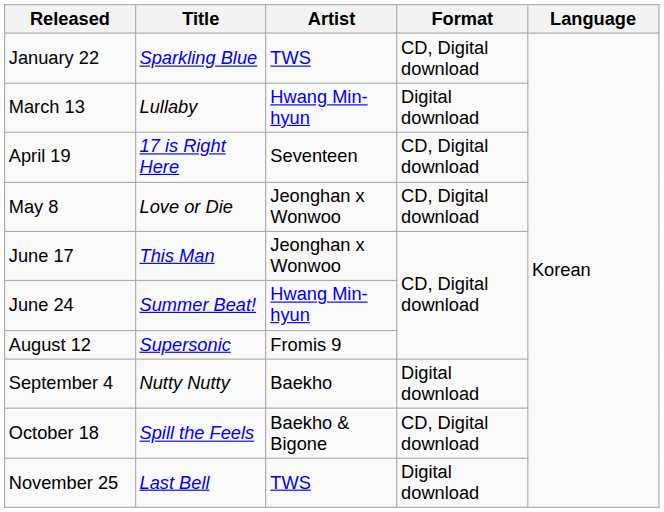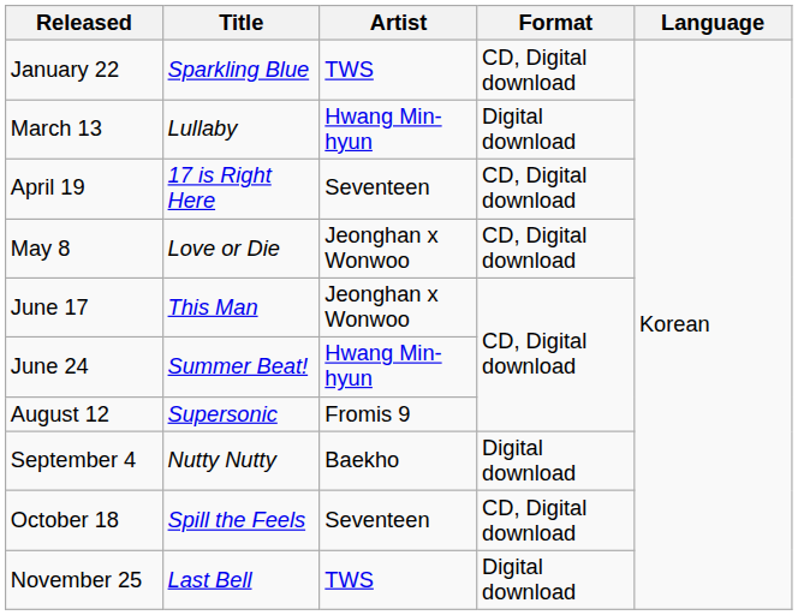 <table class="wikitable sortable" align="left center" style="width:65%;">
 <tr>
 <th style="width:20%;">Released</th>
 <th style="width:20%;">Title</th>
 <th style="width:20%;">Artist</th>
 <th style="width:20%;">Format</th>
 <th style="width:20%;">Language</th>
 </tr>
 <tr>
 <td>January 22</td>
 <td><em><a href='#'>Sparkling Blue</a></em></td>
 <td><a href='#'>TWS</a></td>
 <td rowspan="1">CD, Digital download</td>
 <td rowspan="10">Korean</td>
 </tr>
 <tr>
 <td>March 13</td>
 <td><em>Lullaby</em></td>
 <td><a href='#'>Hwang Min-hyun</a></td>
 <td rowspan="1">Digital download</td>
 </tr>
 <tr>
 <td>April 19</td>
 <td><em><a href='#'>17 is Right Here</a></em></td>
 <td>Seventeen</td>
 <td rowspan="1">CD, Digital download</td>
 </tr>
 <tr>
 <td>May 8</td>
 <td><em>Love or Die</em></td>
 <td>Jeonghan x Wonwoo</td>
 <td>CD, Digital download</td>
 </tr>
 <tr>
 <td>June 17</td>
 <td><em><a href='#'>This Man</a></em></td>
 <td>Jeonghan x Wonwoo</td>
 <td rowspan="3">CD, Digital download</td>
 </tr>
 <tr>
 <td>June 24</td>
 <td><em><a href='#'>Summer Beat!</a></em></td>
 <td><a href='#'>Hwang Min-hyun</a></td>
 </tr>
 <tr>
 <td>August 12</td>
 <td><em><a href='#'>Supersonic</a></em></td>
 <td>Fromis 9</td>
 </tr>
 <tr>
 <td>September 4</td>
 <td><em>Nutty Nutty</em></td>
 <td>Baekho</td>
 <td>Digital download</td>
 </tr>
 <tr>
 <td>October 18</td>
 <td><em><a href='#'>Spill the Feels</a></em></td>
-<td>Baekho & Bigone</td>
+<td>Seventeen</td>
 <td>CD, Digital download</td>
 </tr>
 <tr>
 <td>November 25</td>
 <td><em><a href='#'>Last Bell</a></em></td>
 <td><a href='#'>TWS</a></td>
 <td rowspan="1">Digital download</td>
 </tr>
 </table>
